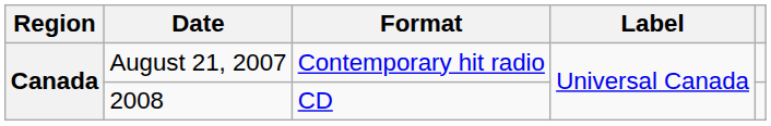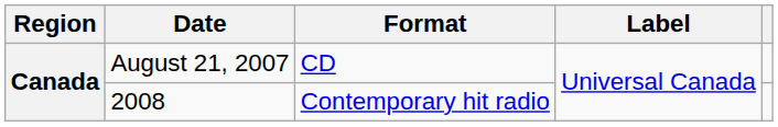 <table class="wikitable plainrowheaders">
 <tr>
 <th scope="col">Region</th>
 <th scope="col">Date</th>
 <th scope="col">Format</th>
 <th scope="col">Label</th>
 <th scope="col"></th>
 </tr>
 <tr>
 <th scope="row" rowspan="2">Canada</th>
 <td>August 21, 2007</td>
-<td><a href='#'>Contemporary hit radio</a></td>
+<td><a href='#'>CD</a></td>
 <td rowspan="2"><a href='#'>Universal Canada</a></td>
 <td align="center"></td>
 </tr>
 <tr>
 <td>2008</td>
-<td><a href='#'>CD</a></td>
+<td><a href='#'>Contemporary hit radio</a></td>
 <td align="center"></td>
 </tr>
 </table>
